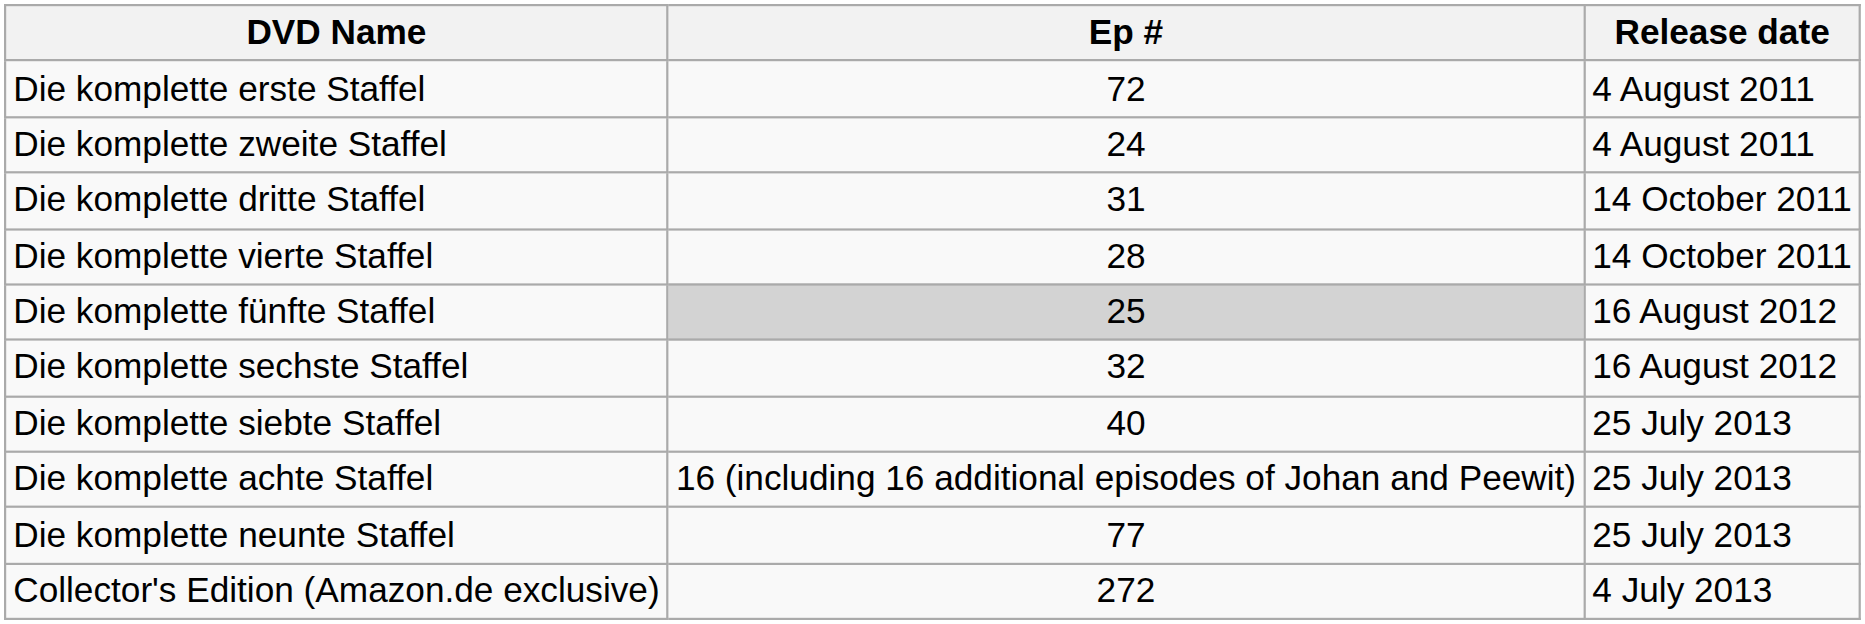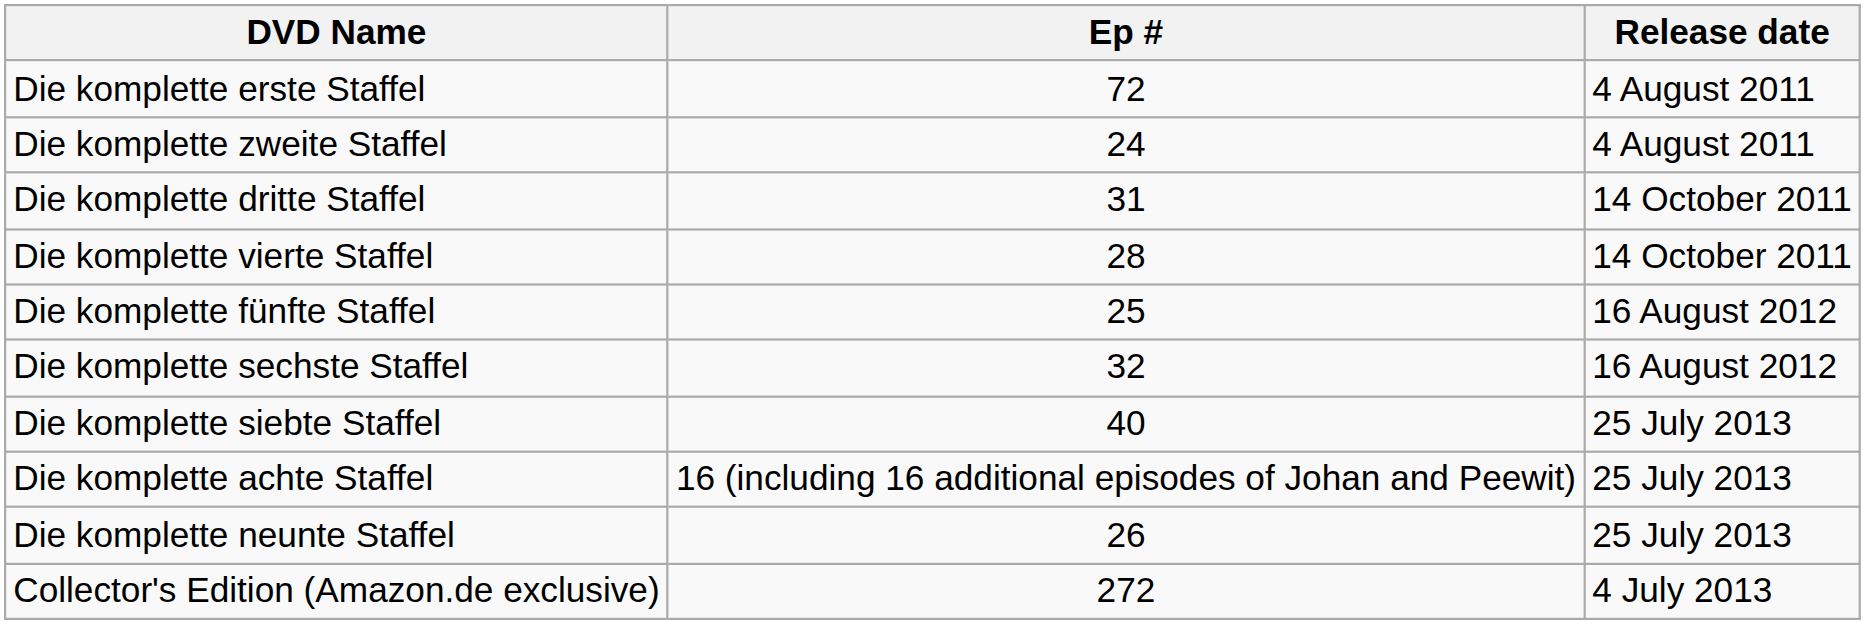 <table class="wikitable">
 <tr>
 <th>DVD Name</th>
 <th>Ep #</th>
 <th>Release date</th>
 </tr>
 <tr>
 <td>Die komplette erste Staffel</td>
 <td align="center">72</td>
 <td>4 August 2011</td>
 </tr>
 <tr>
 <td>Die komplette zweite Staffel</td>
 <td align="center">24</td>
 <td>4 August 2011</td>
 </tr>
 <tr>
 <td>Die komplette dritte Staffel</td>
 <td align="center">31</td>
 <td>14 October 2011</td>
 </tr>
 <tr>
 <td>Die komplette vierte Staffel</td>
 <td align="center">28</td>
 <td>14 October 2011</td>
 </tr>
 <tr>
 <td>Die komplette fünfte Staffel</td>
-<td align="center" style="background: lightgrey;">25</td>
+<td align="center">25</td>
 <td>16 August 2012</td>
 </tr>
 <tr>
 <td>Die komplette sechste Staffel</td>
 <td align="center">32</td>
 <td>16 August 2012</td>
 </tr>
 <tr>
 <td>Die komplette siebte Staffel</td>
 <td align="center">40</td>
 <td>25 July 2013</td>
 </tr>
 <tr>
 <td>Die komplette achte Staffel</td>
 <td align="center">16 (including 16 additional episodes of Johan and Peewit)</td>
 <td>25 July 2013</td>
 </tr>
 <tr>
 <td>Die komplette neunte Staffel</td>
-<td align="center">77</td>
+<td align="center">26</td>
 <td>25 July 2013</td>
 </tr>
 <tr>
 <td>Collector's Edition (Amazon.de exclusive)</td>
 <td align="center">272</td>
 <td>4 July 2013</td>
 </tr>
 </table>
